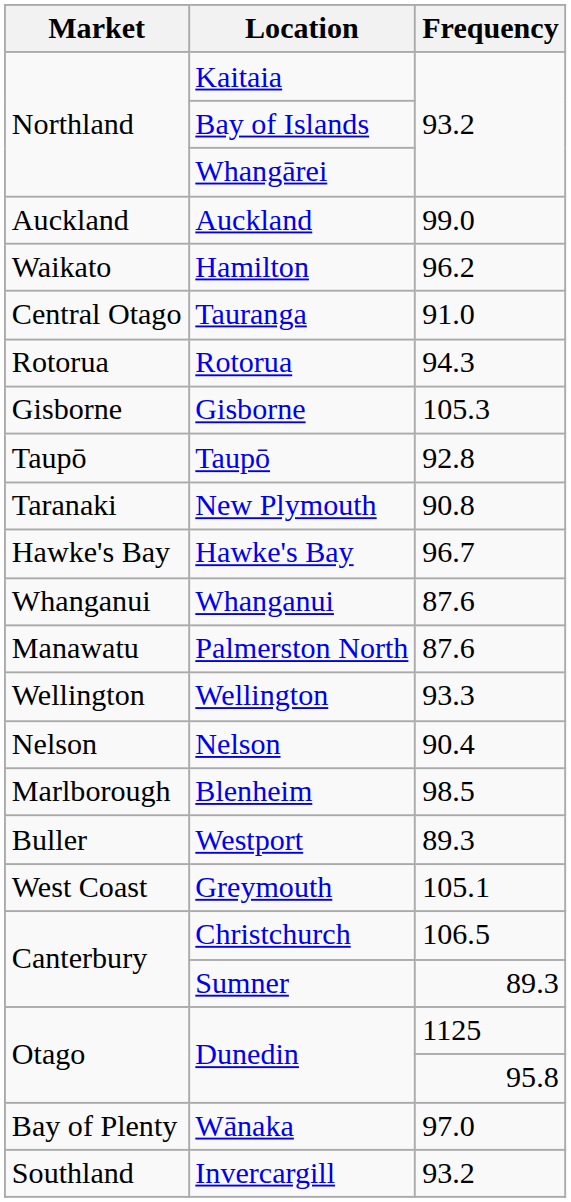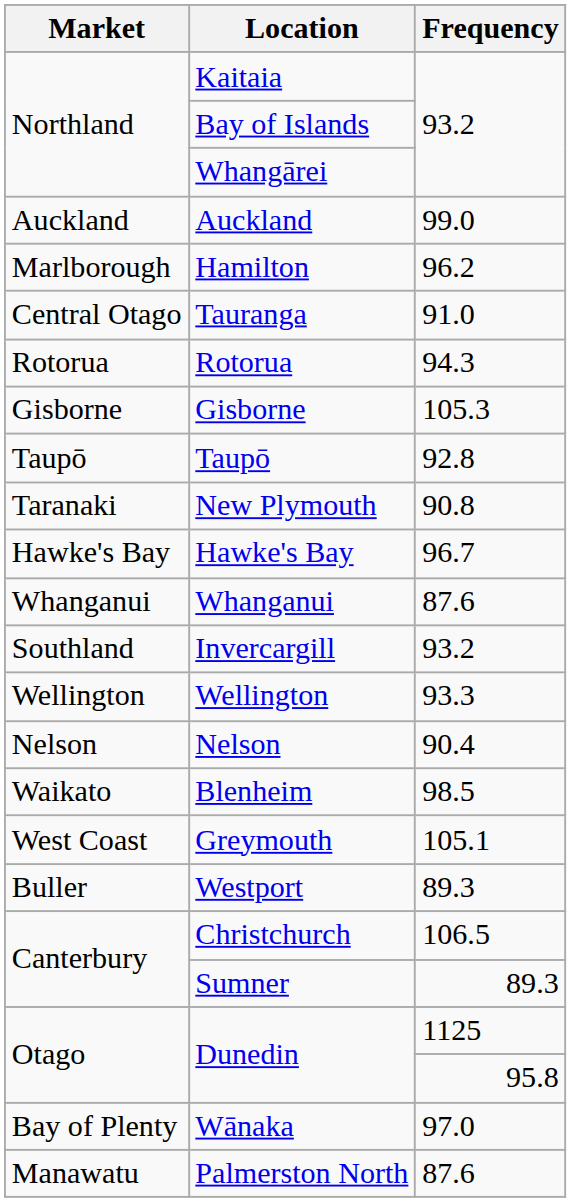 <table class="wikitable defaultleft col3right">
 <tr>
 <th scope="col">Market</th>
 <th scope="col">Location</th>
 <th scope="col">Frequency</th>
 </tr>
 <tr>
 <td rowspan=3>Northland</td>
 <td><a href='#'>Kaitaia</a></td>
 <td rowspan=3>93.2</td>
 </tr>
 <tr>
 <td><a href='#'>Bay of Islands</a></td>
 </tr>
 <tr>
 <td><a href='#'>Whangārei</a></td>
 </tr>
 <tr>
 <td>Auckland</td>
 <td><a href='#'>Auckland</a></td>
 <td>99.0</td>
 </tr>
 <tr>
-<td>Waikato</td>
+<td>Marlborough</td>
 <td><a href='#'>Hamilton</a></td>
 <td>96.2</td>
 </tr>
 <tr>
 <td>Central Otago</td>
 <td><a href='#'>Tauranga</a></td>
 <td>91.0</td>
 </tr>
 <tr>
 <td>Rotorua</td>
 <td><a href='#'>Rotorua</a></td>
 <td>94.3</td>
 </tr>
 <tr>
 <td>Gisborne</td>
 <td><a href='#'>Gisborne</a></td>
 <td>105.3</td>
 </tr>
 <tr>
 <td>Taupō</td>
 <td><a href='#'>Taupō</a></td>
 <td>92.8</td>
 </tr>
 <tr>
 <td>Taranaki</td>
 <td><a href='#'>New Plymouth</a></td>
 <td>90.8</td>
 </tr>
 <tr>
 <td>Hawke's Bay</td>
 <td><a href='#'>Hawke's Bay</a></td>
 <td>96.7</td>
 </tr>
 <tr>
 <td>Whanganui</td>
 <td><a href='#'>Whanganui</a></td>
 <td>87.6</td>
 </tr>
 <tr>
-<td>Manawatu</td>
-<td><a href='#'>Palmerston North</a></td>
-<td>87.6</td>
+<td>Southland</td>
+<td><a href='#'>Invercargill</a></td>
+<td>93.2</td>
 </tr>
 <tr>
 <td>Wellington</td>
 <td><a href='#'>Wellington</a></td>
 <td>93.3</td>
 </tr>
 <tr>
 <td>Nelson</td>
 <td><a href='#'>Nelson</a></td>
 <td>90.4</td>
 </tr>
 <tr>
-<td>Marlborough</td>
+<td>Waikato</td>
 <td><a href='#'>Blenheim</a></td>
 <td>98.5</td>
+</tr>
+<tr>
+<td>West Coast</td>
+<td><a href='#'>Greymouth</a></td>
+<td>105.1</td>
 </tr>
 <tr>
 <td>Buller</td>
 <td><a href='#'>Westport</a></td>
 <td>89.3</td>
-</tr>
-<tr>
-<td>West Coast</td>
-<td><a href='#'>Greymouth</a></td>
-<td>105.1</td>
 </tr>
 <tr>
 <td rowspan=2>Canterbury</td>
 <td><a href='#'>Christchurch</a></td>
 <td>106.5</td>
 </tr>
 <tr>
 <td><a href='#'>Sumner</a></td>
 <td style="text-align: right;">89.3</td>
 </tr>
 <tr>
 <td rowspan=2>Otago</td>
 <td rowspan=2><a href='#'>Dunedin</a></td>
 <td>1125</td>
 </tr>
 <tr>
 <td style="text-align: right;">95.8</td>
 </tr>
 <tr>
 <td>Bay of Plenty</td>
 <td><a href='#'>Wānaka</a></td>
 <td>97.0</td>
 </tr>
 <tr>
-<td>Southland</td>
-<td><a href='#'>Invercargill</a></td>
-<td>93.2</td>
+<td>Manawatu</td>
+<td><a href='#'>Palmerston North</a></td>
+<td>87.6</td>
 </tr>
 </table>
